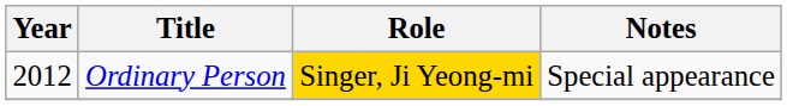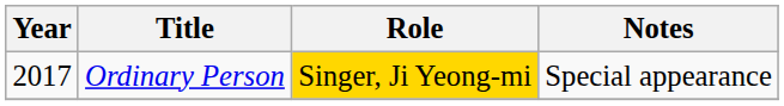 <table class="wikitable">
 <tr>
 <th>Year</th>
 <th>Title</th>
 <th>Role</th>
 <th>Notes</th>
 </tr>
 <tr>
-<td>2012</td>
+<td>2017</td>
 <td><em><a href='#'>Ordinary Person</a></em></td>
 <td style="background: gold;">Singer, Ji Yeong-mi</td>
 <td>Special appearance</td>
 </tr>
 <tr>
 </tr>
 </table>
